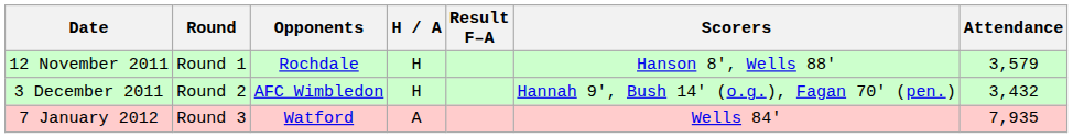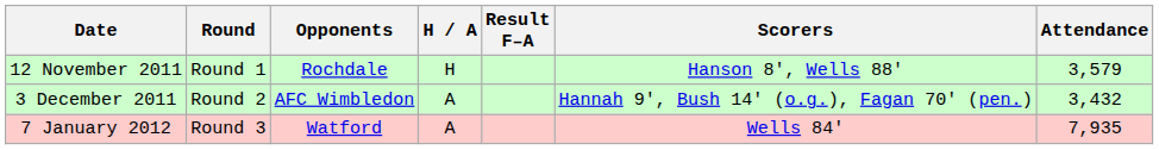 <table class="wikitable" style="text-align:center">
 <tr>
 <th>Date</th>
 <th>Round</th>
 <th>Opponents</th>
 <th>H / A</th>
 <th>Result<br>F–A</th>
 <th>Scorers</th>
 <th>Attendance</th>
 </tr>
 <tr bgcolor="#ccffcc">
 <td>12 November 2011</td>
 <td>Round 1</td>
 <td><a href='#'>Rochdale</a></td>
 <td>H</td>
 <td></td>
 <td><a href='#'>Hanson</a> 8', <a href='#'>Wells</a> 88'</td>
 <td>3,579</td>
 </tr>
 <tr bgcolor="#ccffcc">
 <td>3 December 2011</td>
 <td>Round 2</td>
 <td><a href='#'>AFC Wimbledon</a></td>
-<td>H</td>
+<td>A</td>
 <td></td>
 <td><a href='#'>Hannah</a> 9', <a href='#'>Bush</a> 14' (<a href='#'>o.g.</a>), <a href='#'>Fagan</a> 70' (<a href='#'>pen.</a>)</td>
 <td>3,432</td>
 </tr>
 <tr bgcolor="#ffcccc">
 <td>7 January 2012</td>
 <td>Round 3</td>
 <td><a href='#'>Watford</a></td>
 <td>A</td>
 <td></td>
 <td><a href='#'>Wells</a> 84'</td>
 <td>7,935</td>
 </tr>
 </table>
